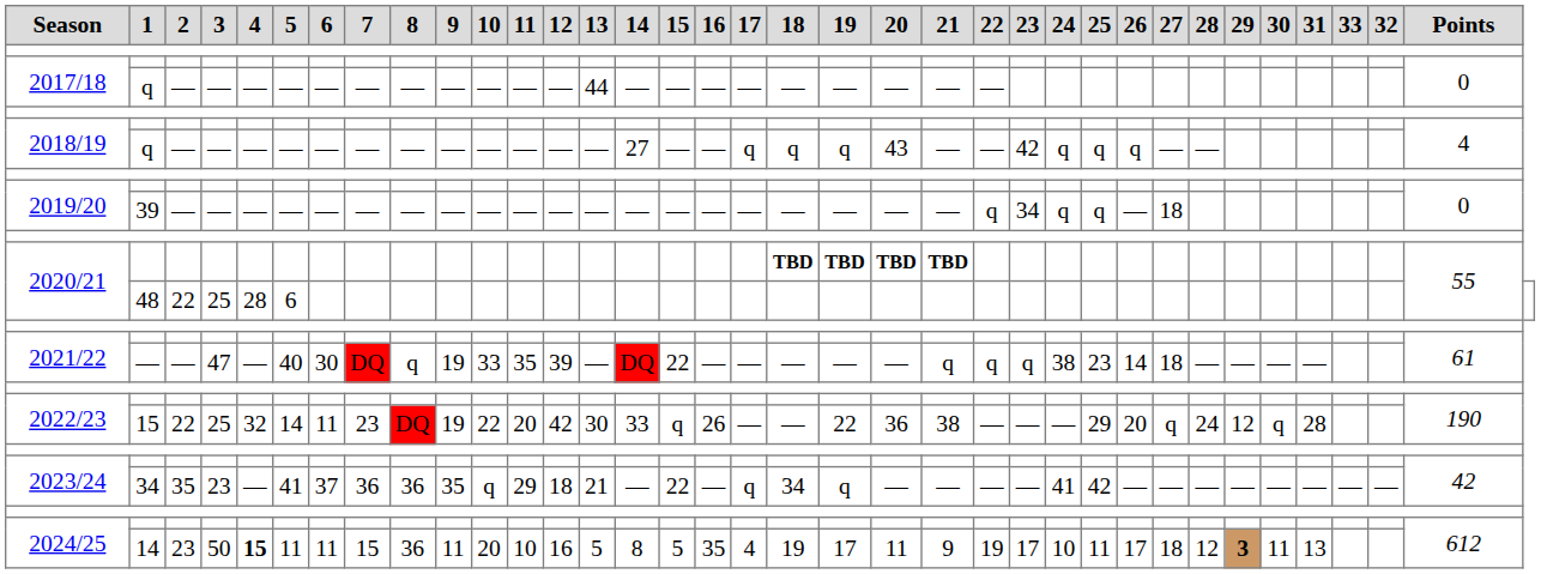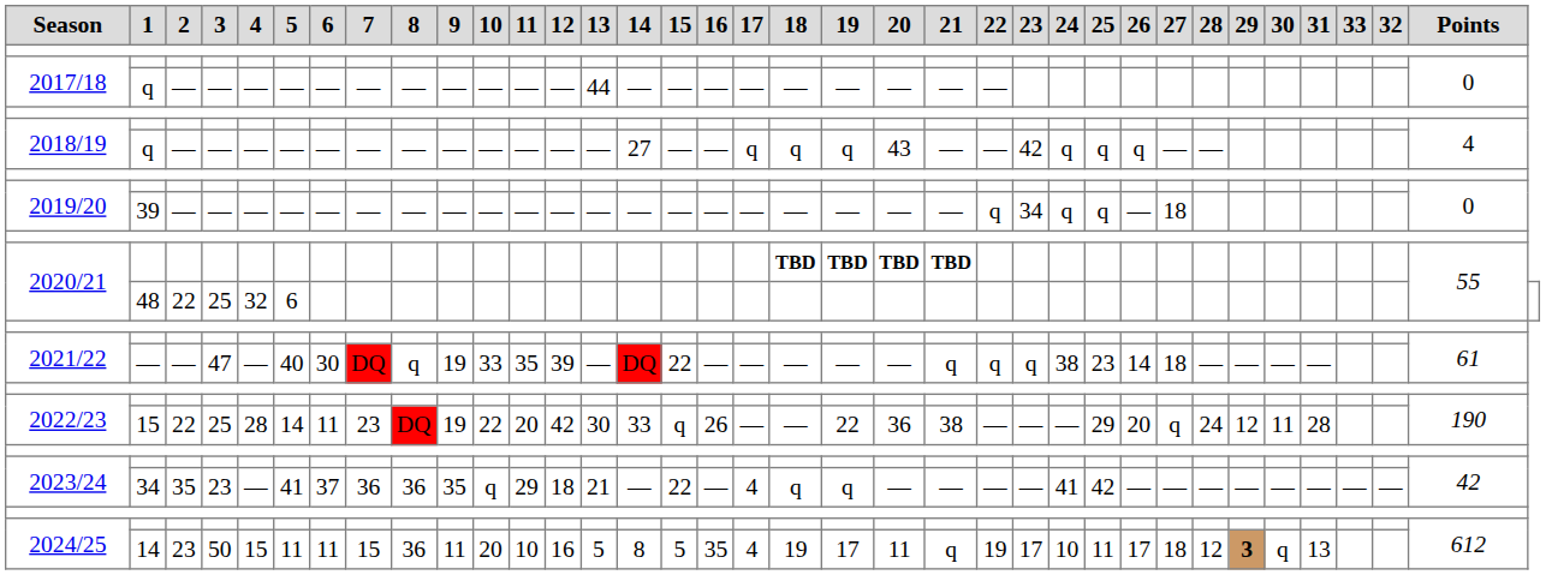 <table cellpadding="3" cellspacing="0" border="1" style="background:#ffffff; font-size:90%; border:grey 1px; border-collapse:collapse;">
 <tr style="background:#ccc; text-align:center;">
 <td style="background:#DCDCDC;" width=69px><strong>Season</strong></td>
 <td style="background:#DCDCDC;" width=15px><strong>1</strong></td>
 <td style="background:#DCDCDC;" width=15px><strong>2</strong></td>
 <td style="background:#DCDCDC;" width=15px><strong>3</strong></td>
 <td style="background:#DCDCDC;" width=15px><strong>4</strong></td>
 <td style="background:#DCDCDC;" width=15px><strong>5</strong></td>
 <td style="background:#DCDCDC;" width=15px><strong>6</strong></td>
 <td style="background:#DCDCDC;" width=15px><strong>7</strong></td>
 <td style="background:#DCDCDC;" width=15px><strong>8</strong></td>
 <td style="background:#DCDCDC;" width=15px><strong>9</strong></td>
 <td style="background:#DCDCDC;" width=15px><strong>10</strong></td>
 <td style="background:#DCDCDC;" width=15px><strong>11</strong></td>
 <td style="background:#DCDCDC;" width=15px><strong>12</strong></td>
 <td style="background:#DCDCDC;" width=15px><strong>13</strong></td>
 <td style="background:#DCDCDC;" width=15px><strong>14</strong></td>
 <td style="background:#DCDCDC;" width=15px><strong>15</strong></td>
 <td style="background:#DCDCDC;" width=15px><strong>16</strong></td>
 <td style="background:#DCDCDC;" width=15px><strong>17</strong></td>
 <td style="background:#DCDCDC;" width=15px><strong>18</strong></td>
 <td style="background:#DCDCDC;" width=15px><strong>19</strong></td>
 <td style="background:#DCDCDC;" width=15px><strong>20</strong></td>
 <td style="background:#DCDCDC;" width=15px><strong>21</strong></td>
 <td style="background:#DCDCDC;" width=15px><strong>22</strong></td>
 <td style="background:#DCDCDC;" width=15px><strong>23</strong></td>
 <td style="background:#DCDCDC;" width=15px><strong>24</strong></td>
 <td style="background:#DCDCDC;" width=15px><strong>25</strong></td>
 <td style="background:#DCDCDC;" width=15px><strong>26</strong></td>
 <td style="background:#DCDCDC;" width=15px><strong>27</strong></td>
 <td style="background:#DCDCDC;" width=15px><strong>28</strong></td>
 <td style="background:#DCDCDC;" width=15px><strong>29</strong></td>
 <td style="background:#DCDCDC;" width=15px><strong>30</strong></td>
 <td style="background:#DCDCDC;" width=15px><strong>31</strong></td>
 <td style="background:#DCDCDC;" width=15px><strong>33</strong></td>
 <td style="background:#DCDCDC;" width=15px><strong>32</strong></td>
 <td style="background:#DCDCDC;" width=30px><strong>Points</strong></td>
 </tr>
 <tr>
 <td colspan=35></td>
 </tr>
 <tr align=center>
 <td rowspan="2" style="width:66px;"><a href='#'>2017/18</a></td>
 <th></th>
 <th></th>
 <th></th>
 <th></th>
 <th></th>
 <th></th>
 <th></th>
 <th></th>
 <th></th>
 <th></th>
 <th></th>
 <th></th>
 <th></th>
 <th></th>
 <th></th>
 <th></th>
 <th></th>
 <th></th>
 <th></th>
 <th></th>
 <th></th>
 <th></th>
 <th></th>
 <th></th>
 <th></th>
 <th></th>
 <th></th>
 <th></th>
 <th></th>
 <th></th>
 <th></th>
 <th></th>
 <th></th>
 <td rowspan="2" style="width:66px;">0</td>
 </tr>
 <tr align=center>
 <td>q</td>
 <td>—</td>
 <td>—</td>
 <td>—</td>
 <td>—</td>
 <td>—</td>
 <td>—</td>
 <td>—</td>
 <td>—</td>
 <td>—</td>
 <td>—</td>
 <td>—</td>
 <td>44</td>
 <td>—</td>
 <td>—</td>
 <td>—</td>
 <td>—</td>
 <td>—</td>
 <td>—</td>
 <td>—</td>
 <td>—</td>
 <td>—</td>
 <td></td>
 <td></td>
 <td></td>
 <td></td>
 <td></td>
 <td></td>
 <td></td>
 <td></td>
 <td></td>
 <td></td>
 <td></td>
 </tr>
 <tr>
 <td colspan=35></td>
 </tr>
 <tr align=center>
 <td rowspan="2" style="width:66px;"><a href='#'>2018/19</a></td>
 <th></th>
 <th></th>
 <th></th>
 <th></th>
 <th></th>
 <th></th>
 <th></th>
 <th></th>
 <th></th>
 <th></th>
 <th></th>
 <th></th>
 <th></th>
 <th></th>
 <th></th>
 <th></th>
 <th></th>
 <th></th>
 <th></th>
 <th></th>
 <th></th>
 <th></th>
 <th></th>
 <th></th>
 <th></th>
 <th></th>
 <th></th>
 <th></th>
 <th></th>
 <th></th>
 <th></th>
 <th></th>
 <th></th>
 <td rowspan="2" style="width:66px;">4</td>
 </tr>
 <tr align=center>
 <td>q</td>
 <td>—</td>
 <td>—</td>
 <td>—</td>
 <td>—</td>
 <td>—</td>
 <td>—</td>
 <td>—</td>
 <td>—</td>
 <td>—</td>
 <td>—</td>
 <td>—</td>
 <td>—</td>
 <td>27</td>
 <td>—</td>
 <td>—</td>
 <td>q</td>
 <td>q</td>
 <td>q</td>
 <td>43</td>
 <td>—</td>
 <td>—</td>
 <td>42</td>
 <td>q</td>
 <td>q</td>
 <td>q</td>
 <td>—</td>
 <td>—</td>
 <td></td>
 <td></td>
 <td></td>
 <td></td>
 <td></td>
 </tr>
 <tr>
 <td colspan=35></td>
 </tr>
 <tr align=center>
 <td rowspan="2" style="width:66px;"><a href='#'>2019/20</a></td>
 <th></th>
 <th></th>
 <th></th>
 <th></th>
 <th></th>
 <th></th>
 <th></th>
 <th></th>
 <th></th>
 <th></th>
 <th></th>
 <th></th>
 <th></th>
 <th></th>
 <th></th>
 <th></th>
 <th></th>
 <th></th>
 <th></th>
 <th></th>
 <th></th>
 <th></th>
 <th></th>
 <th></th>
 <th></th>
 <th></th>
 <th></th>
 <th></th>
 <th></th>
 <th></th>
 <th></th>
 <th></th>
 <th></th>
 <td rowspan="2" style="width:66px;">0</td>
 </tr>
 <tr align=center>
 <td>39</td>
 <td>—</td>
 <td>—</td>
 <td>—</td>
 <td>—</td>
 <td>—</td>
 <td>—</td>
 <td>—</td>
 <td>—</td>
 <td>—</td>
 <td>—</td>
 <td>—</td>
 <td>—</td>
 <td>—</td>
 <td>—</td>
 <td>—</td>
 <td>—</td>
 <td>—</td>
 <td>—</td>
 <td>—</td>
 <td>—</td>
 <td>q</td>
 <td>34</td>
 <td>q</td>
 <td>q</td>
 <td>—</td>
 <td>18</td>
 <td></td>
 <td></td>
 <td></td>
 <td></td>
 <td></td>
 <td></td>
 </tr>
 <tr>
 <td colspan=35></td>
 </tr>
 <tr align=center>
 <td rowspan="2" style="width:66px;"><a href='#'>2020/21</a></td>
 <th></th>
 <th></th>
 <th></th>
 <th></th>
 <th></th>
 <th></th>
 <th></th>
 <th></th>
 <th></th>
 <th></th>
 <th></th>
 <th></th>
 <th></th>
 <th></th>
 <th></th>
 <th></th>
 <th></th>
 <th><small>TBD</small></th>
 <th><small>TBD</small></th>
 <th><small>TBD</small></th>
 <th><small>TBD</small></th>
 <th></th>
 <th></th>
 <th></th>
 <th></th>
 <th></th>
 <th></th>
 <th></th>
 <th></th>
 <th></th>
 <th></th>
 <th></th>
 <th></th>
 <td rowspan="2" style="width:66px;"><em>55</em></td>
 </tr>
 <tr align=center>
 <td>48</td>
 <td>22</td>
 <td>25</td>
-<td>28</td>
+<td>32</td>
 <td>6</td>
 <td></td>
 <td></td>
 <td></td>
 <td></td>
 <td></td>
 <td></td>
 <td></td>
 <td></td>
 <td></td>
 <td></td>
 <td></td>
 <td></td>
 <td></td>
 <td></td>
 <td></td>
 <td></td>
 <td></td>
 <td></td>
 <td></td>
 <td></td>
 <td></td>
 <td></td>
 <td></td>
 <td></td>
 <td></td>
 <td></td>
 <td></td>
 <td></td>
 <td></td>
 </tr>
 <tr>
 <td colspan=35></td>
 </tr>
 <tr align=center>
 <td rowspan="2" style="width:66px;"><a href='#'>2021/22</a></td>
 <th></th>
 <th></th>
 <th></th>
 <th></th>
 <th></th>
 <th></th>
 <th></th>
 <th></th>
 <th></th>
 <th></th>
 <th></th>
 <th></th>
 <th></th>
 <th></th>
 <th></th>
 <th></th>
 <th></th>
 <th></th>
 <th></th>
 <th></th>
 <th></th>
 <th></th>
 <th></th>
 <th></th>
 <th></th>
 <th></th>
 <th></th>
 <th></th>
 <th></th>
 <th></th>
 <th></th>
 <th></th>
 <th></th>
 <td rowspan="2" style="width:66px;"><em>61</em></td>
 </tr>
 <tr align=center>
 <td>—</td>
 <td>—</td>
 <td>47</td>
 <td>—</td>
 <td>40</td>
 <td>30</td>
 <td bgcolor=red>DQ</td>
 <td>q</td>
 <td>19</td>
 <td>33</td>
 <td>35</td>
 <td>39</td>
 <td>—</td>
 <td bgcolor=red>DQ</td>
 <td>22</td>
 <td>—</td>
 <td>—</td>
 <td>—</td>
 <td>—</td>
 <td>—</td>
 <td>q</td>
 <td>q</td>
 <td>q</td>
 <td>38</td>
 <td>23</td>
 <td>14</td>
 <td>18</td>
 <td>—</td>
 <td>—</td>
 <td>—</td>
 <td>—</td>
 <td></td>
 <td></td>
 </tr>
 <tr>
 <td colspan=35></td>
 </tr>
 <tr align=center>
 <td rowspan="2" style="width:66px;"><a href='#'>2022/23</a></td>
 <th></th>
 <th></th>
 <th></th>
 <th></th>
 <th></th>
 <th></th>
 <th></th>
 <th></th>
 <th></th>
 <th></th>
 <th></th>
 <th></th>
 <th></th>
 <th></th>
 <th></th>
 <th></th>
 <th></th>
 <th></th>
 <th></th>
 <th></th>
 <th></th>
 <th></th>
 <th></th>
 <th></th>
 <th></th>
 <th></th>
 <th></th>
 <th></th>
 <th></th>
 <th></th>
 <th></th>
 <th></th>
 <th></th>
 <td rowspan="2" style="width:66px;"><em>190</em></td>
 </tr>
 <tr align=center>
 <td>15</td>
 <td>22</td>
 <td>25</td>
-<td>32</td>
+<td>28</td>
 <td>14</td>
 <td>11</td>
 <td>23</td>
 <td bgcolor=red>DQ</td>
 <td>19</td>
 <td>22</td>
 <td>20</td>
 <td>42</td>
 <td>30</td>
 <td>33</td>
 <td>q</td>
 <td>26</td>
 <td>—</td>
 <td>—</td>
 <td>22</td>
 <td>36</td>
 <td>38</td>
 <td>—</td>
 <td>—</td>
 <td>—</td>
 <td>29</td>
 <td>20</td>
 <td>q</td>
 <td>24</td>
 <td>12</td>
-<td>q</td>
+<td>11</td>
 <td>28</td>
 <td></td>
 </tr>
 <tr>
 <td colspan=35></td>
 </tr>
 <tr align=center>
 <td rowspan="2" style="width:66px;"><a href='#'>2023/24</a></td>
 <th></th>
 <th></th>
 <th></th>
 <th></th>
 <th></th>
 <th></th>
 <th></th>
 <th></th>
 <th></th>
 <th></th>
 <th></th>
 <th></th>
 <th></th>
 <th></th>
 <th></th>
 <th></th>
 <th></th>
 <th></th>
 <th></th>
 <th></th>
 <th></th>
 <th></th>
 <th></th>
 <th></th>
 <th></th>
 <th></th>
 <th></th>
 <th></th>
 <th></th>
 <th></th>
 <th></th>
 <th></th>
 <th></th>
 <td rowspan="2" style="width:66px;"><em>42</em></td>
 </tr>
 <tr align=center>
 <td>34</td>
 <td>35</td>
 <td>23</td>
 <td>—</td>
 <td>41</td>
 <td>37</td>
 <td>36</td>
 <td>36</td>
 <td>35</td>
 <td>q</td>
 <td>29</td>
 <td>18</td>
 <td>21</td>
 <td>—</td>
 <td>22</td>
 <td>—</td>
+<td>4</td>
 <td>q</td>
-<td>34</td>
 <td>q</td>
 <td>—</td>
 <td>—</td>
 <td>—</td>
 <td>—</td>
 <td>41</td>
 <td>42</td>
 <td>—</td>
 <td>—</td>
 <td>—</td>
 <td>—</td>
 <td>—</td>
 <td>—</td>
 <td>—</td>
 <td>—</td>
 </tr>
 <tr>
 <td colspan=35></td>
 </tr>
 <tr align=center>
 <td rowspan="2" style="width:66px;"><a href='#'>2024/25</a></td>
 <th></th>
 <th></th>
 <th></th>
 <th></th>
 <th></th>
 <th></th>
 <th></th>
 <th></th>
 <th></th>
 <th></th>
 <th></th>
 <th></th>
 <th></th>
 <th></th>
 <th></th>
 <th></th>
 <th></th>
 <th></th>
 <th></th>
 <th></th>
 <th></th>
 <th></th>
 <th></th>
 <th></th>
 <th></th>
 <th></th>
 <th></th>
 <th></th>
 <th></th>
 <th></th>
 <th></th>
 <th></th>
 <th></th>
 <td rowspan="2" style="width:66px;"><em>612</em></td>
 </tr>
 <tr align=center>
 <td>14</td>
 <td>23</td>
 <td>50</td>
-<td><strong>15</strong></td>
+<td>15</td>
 <td>11</td>
 <td>11</td>
 <td>15</td>
 <td>36</td>
 <td>11</td>
 <td>20</td>
 <td>10</td>
 <td>16</td>
 <td>5</td>
 <td>8</td>
 <td>5</td>
 <td>35</td>
 <td>4</td>
 <td>19</td>
 <td>17</td>
 <td>11</td>
-<td>9</td>
+<td>q</td>
 <td>19</td>
 <td>17</td>
 <td>10</td>
 <td>11</td>
 <td>17</td>
 <td>18</td>
 <td>12</td>
 <td bgcolor=#CC9966><strong>3</strong></td>
-<td>11</td>
+<td>q</td>
 <td>13</td>
 <td></td>
 <td></td>
 </tr>
 <tr>
 </tr>
 </table>
